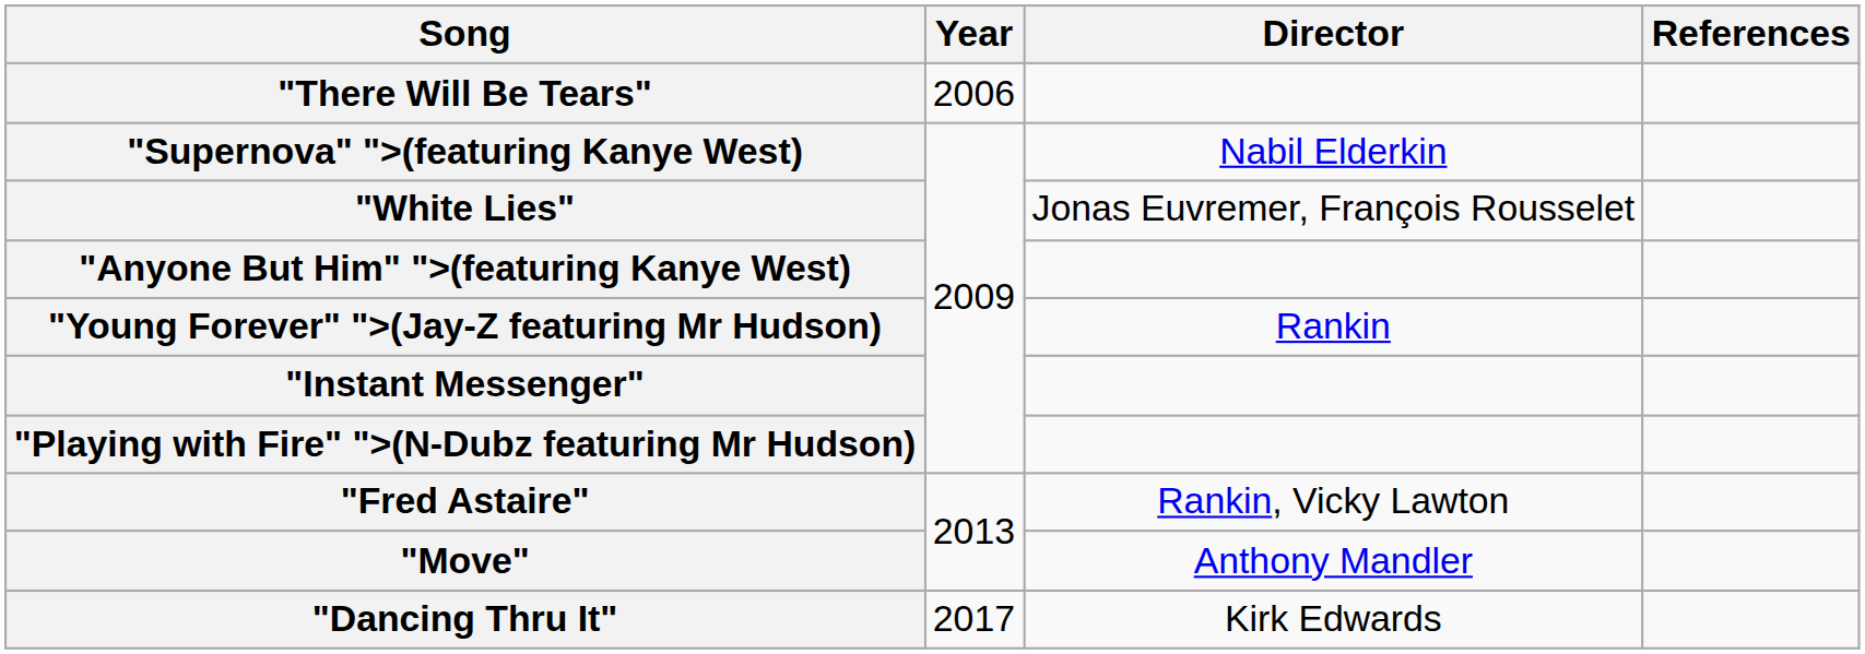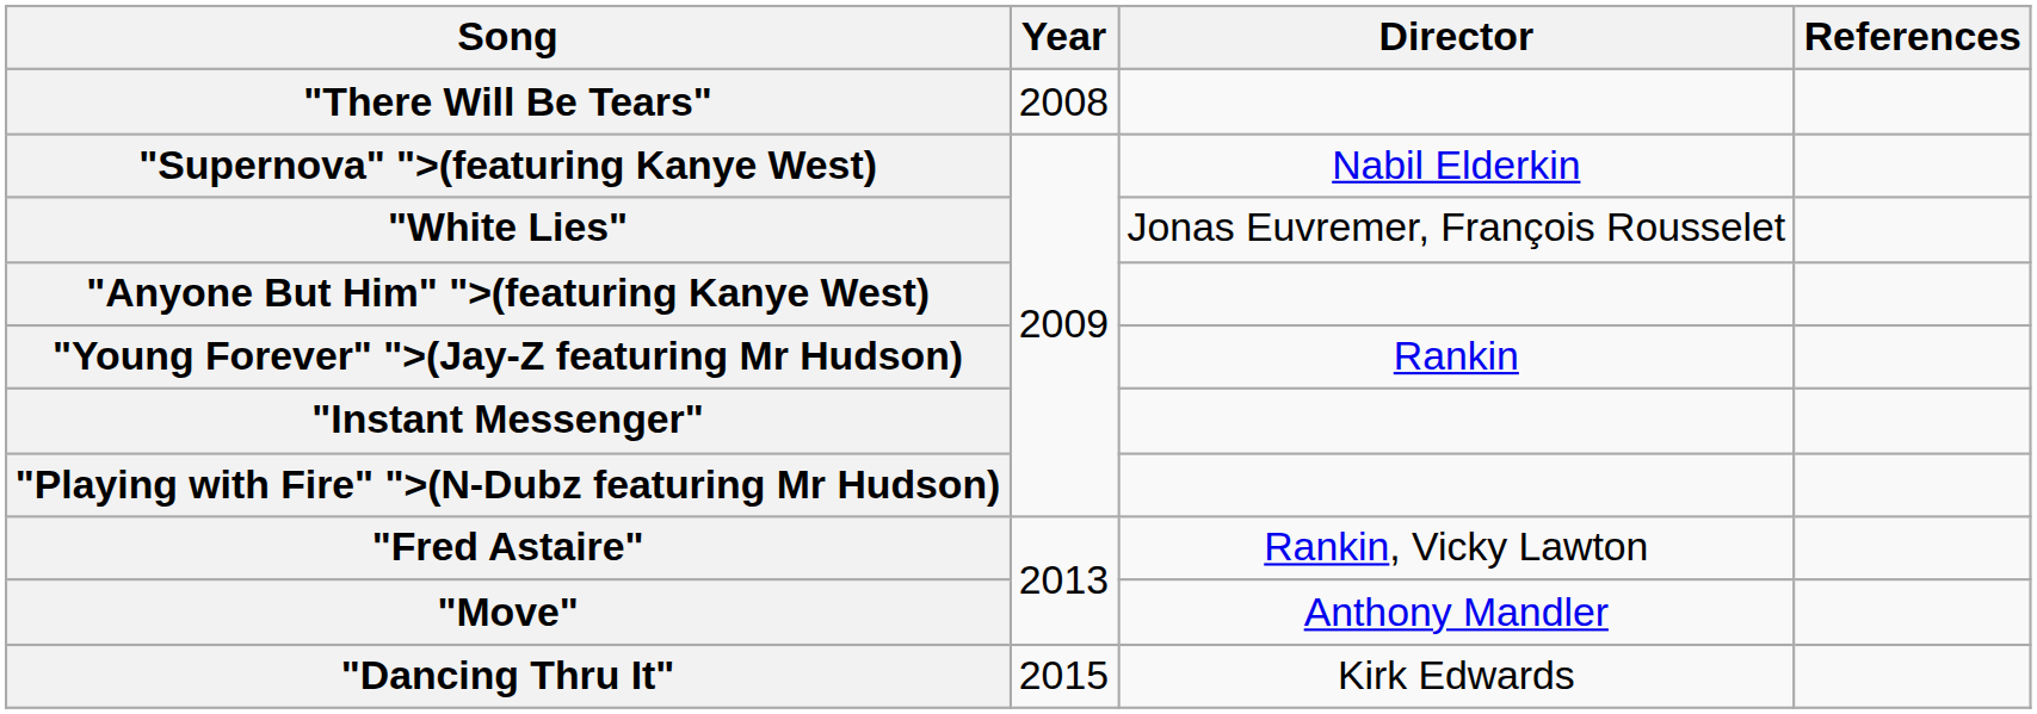 <table class="wikitable plainrowheaders" style="text-align:center;">
 <tr>
 <th>Song</th>
 <th>Year</th>
 <th>Director</th>
 <th>References</th>
 </tr>
 <tr>
 <th scope="row">"There Will Be Tears"</th>
-<td>2006</td>
+<td>2008</td>
 <td></td>
 <td></td>
 </tr>
 <tr>
 <th scope="row">"Supernova" <span>">(featuring Kanye West)</span></th>
 <td rowspan="6">2009</td>
 <td><a href='#'>Nabil Elderkin</a></td>
 <td></td>
 </tr>
 <tr>
 <th scope="row">"White Lies"</th>
 <td>Jonas Euvremer, François Rousselet</td>
 <td></td>
 </tr>
 <tr>
 <th scope="row">"Anyone But Him" <span>">(featuring Kanye West)</span></th>
 <td></td>
 <td></td>
 </tr>
 <tr>
 <th scope="row">"Young Forever" <span>">(Jay-Z featuring Mr Hudson)</span></th>
 <td><a href='#'>Rankin</a></td>
 <td></td>
 </tr>
 <tr>
 <th scope="row">"Instant Messenger"</th>
 <td></td>
 <td></td>
 </tr>
 <tr>
 <th scope="row">"Playing with Fire" <span>">(N-Dubz featuring Mr Hudson)</span></th>
 <td></td>
 <td></td>
 </tr>
 <tr>
 <th scope="row">"Fred Astaire"</th>
 <td rowspan="2">2013</td>
 <td><a href='#'>Rankin</a>, Vicky Lawton</td>
 <td></td>
 </tr>
 <tr>
 <th scope="row">"Move"</th>
 <td><a href='#'>Anthony Mandler</a></td>
 <td></td>
 </tr>
 <tr>
 <th scope="row">"Dancing Thru It"</th>
-<td>2017</td>
+<td>2015</td>
 <td>Kirk Edwards</td>
 <td></td>
 </tr>
 </table>
